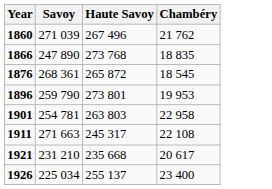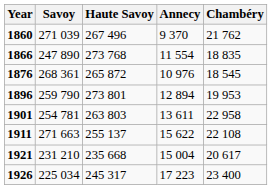 <table class="wikitable">
 <tr>
 <th>Year</th>
 <th>Savoy</th>
 <th>Haute Savoy</th>
+<th>Annecy</th>
 <th>Chambéry</th>
 </tr>
 <tr>
 <td><strong>1860</strong></td>
 <td>271 039</td>
 <td>267 496</td>
+<td>9 370</td>
 <td>21 762</td>
 </tr>
 <tr>
 <td><strong>1866</strong></td>
 <td>247 890</td>
 <td>273 768</td>
+<td>11 554</td>
 <td>18 835</td>
 </tr>
 <tr>
 <td><strong>1876</strong></td>
 <td>268 361</td>
 <td>265 872</td>
+<td>10 976</td>
 <td>18 545</td>
 </tr>
 <tr>
 <td><strong>1896</strong></td>
 <td>259 790</td>
 <td>273 801</td>
+<td>12 894</td>
 <td>19 953</td>
 </tr>
 <tr>
 <td><strong>1901</strong></td>
 <td>254 781</td>
 <td>263 803</td>
+<td>13 611</td>
 <td>22 958</td>
 </tr>
 <tr>
 <td><strong>1911</strong></td>
 <td>271 663</td>
-<td>245 317</td>
+<td>255 137</td>
+<td>15 622</td>
 <td>22 108</td>
 </tr>
 <tr>
 <td><strong>1921</strong></td>
 <td>231 210</td>
 <td>235 668</td>
+<td>15 004</td>
 <td>20 617</td>
 </tr>
 <tr>
 <td><strong>1926</strong></td>
 <td>225 034</td>
-<td>255 137</td>
+<td>245 317</td>
+<td>17 223</td>
 <td>23 400</td>
 </tr>
 </table>
